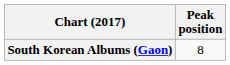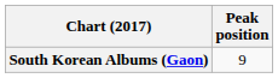 <table class="wikitable sortable plainrowheaders" style="text-align:center">
 <tr>
 <th scope="col">Chart (2017)</th>
 <th scope="col">Peak<br> position</th>
 </tr>
 <tr>
 <th scope="row">South Korean Albums (<a href='#'>Gaon</a>)</th>
-<td>8</td>
+<td>9</td>
 </tr>
 </table>
